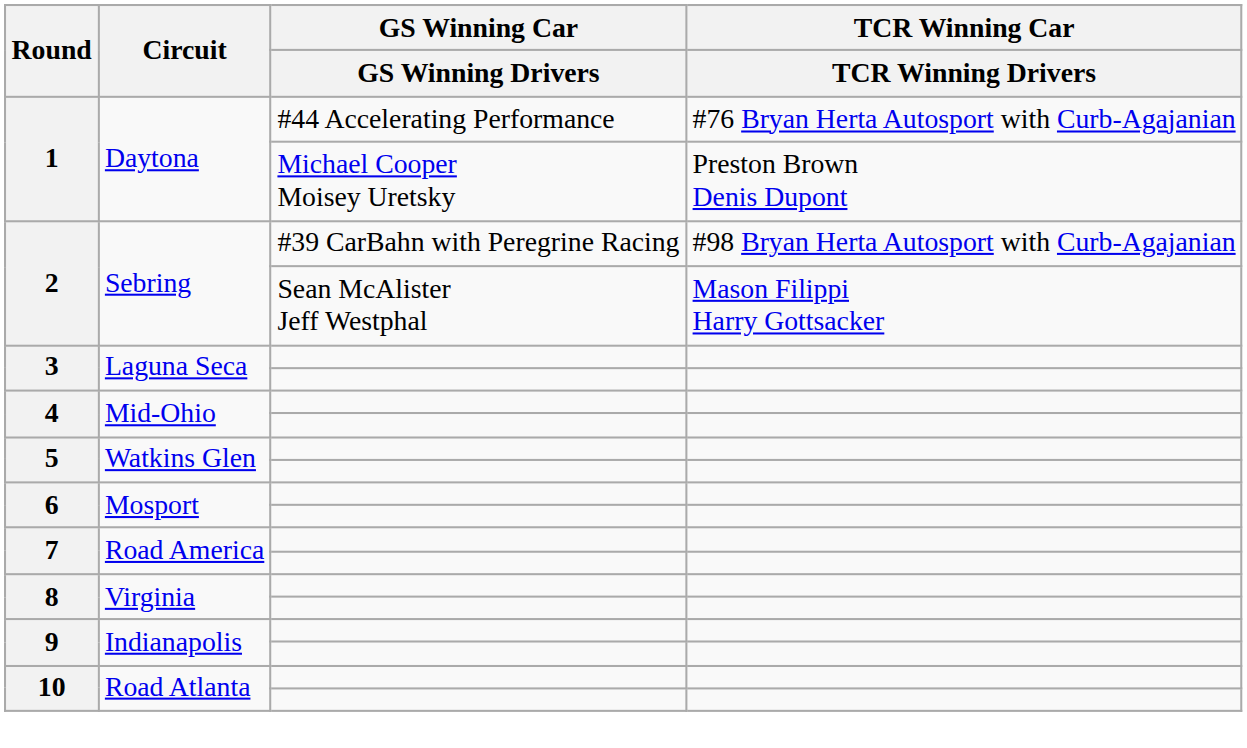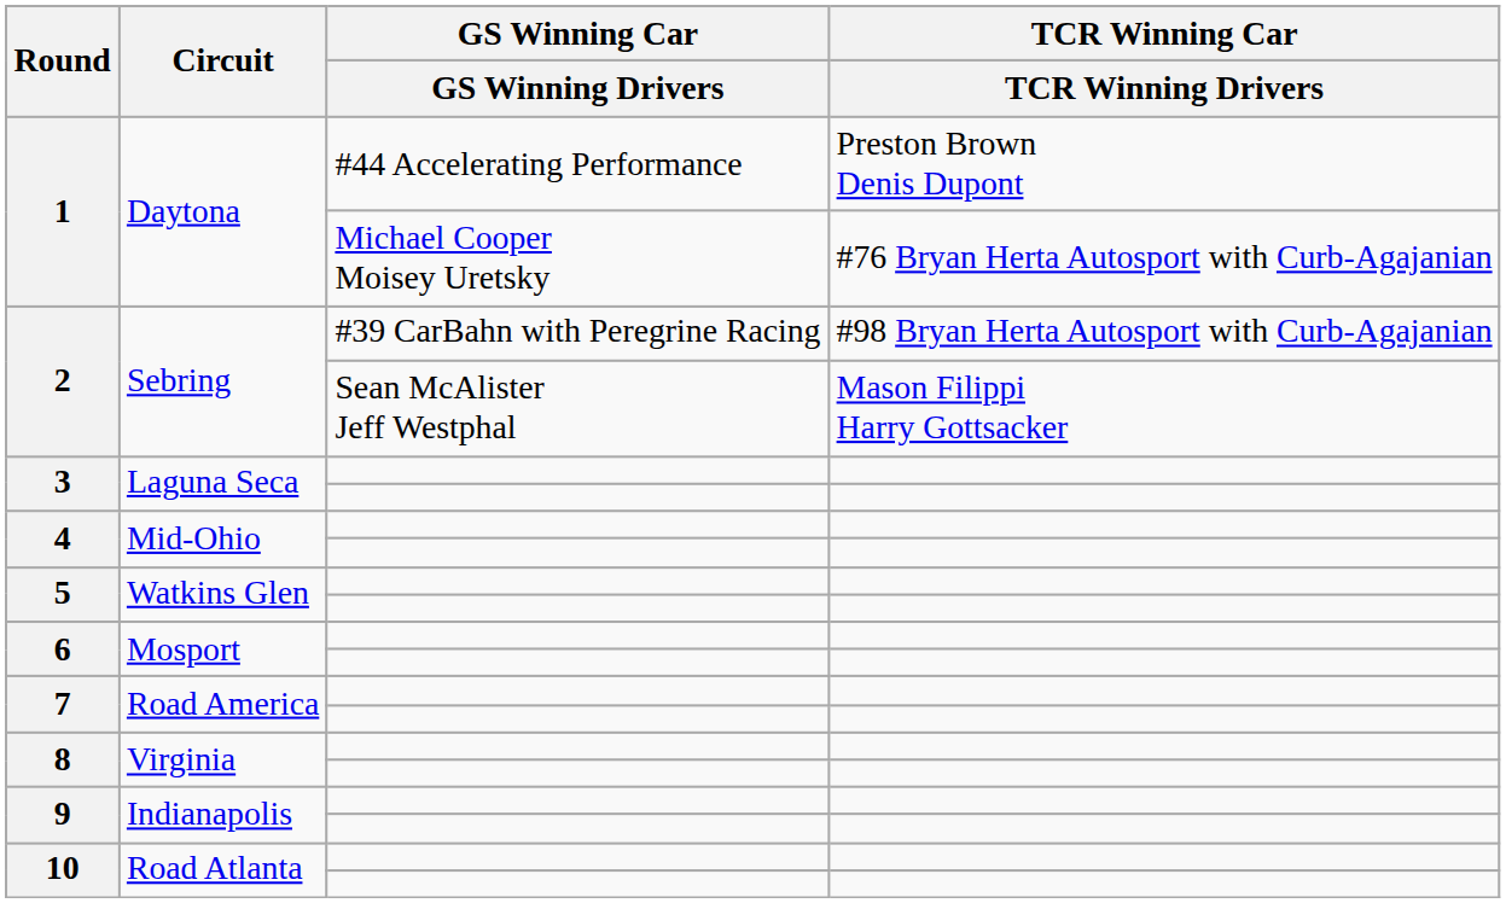 <table class="wikitable" style="font-size:85%; text-align:left">
 <tr>
 <th rowspan="2">Round</th>
 <th rowspan="2">Circuit</th>
 <th>GS Winning Car</th>
 <th>TCR Winning Car</th>
 </tr>
 <tr>
 <th>GS Winning Drivers</th>
 <th>TCR Winning Drivers</th>
 </tr>
 <tr>
 <th rowspan="2">1</th>
 <td rowspan="2"><a href='#'>Daytona</a></td>
 <td> #44 Accelerating Performance</td>
-<td> #76 <a href='#'>Bryan Herta Autosport</a> with <a href='#'>Curb-Agajanian</a></td>
+<td> Preston Brown<br> <a href='#'>Denis Dupont</a></td>
 </tr>
 <tr>
 <td> <a href='#'>Michael Cooper</a><br> Moisey Uretsky</td>
-<td> Preston Brown<br> <a href='#'>Denis Dupont</a></td>
+<td> #76 <a href='#'>Bryan Herta Autosport</a> with <a href='#'>Curb-Agajanian</a></td>
 </tr>
 <tr>
 <th rowspan="2">2</th>
 <td rowspan="2"><a href='#'>Sebring</a></td>
 <td> #39 CarBahn with Peregrine Racing</td>
 <td> #98  <a href='#'>Bryan Herta Autosport</a> with <a href='#'>Curb-Agajanian</a></td>
 </tr>
 <tr>
 <td> Sean McAlister<br> Jeff Westphal</td>
 <td> <a href='#'>Mason Filippi</a><br> <a href='#'>Harry Gottsacker</a></td>
 </tr>
 <tr>
 <th rowspan="2">3</th>
 <td rowspan="2"><a href='#'>Laguna Seca</a></td>
 <td></td>
 <td></td>
 </tr>
 <tr>
 <td></td>
 <td></td>
 </tr>
 <tr>
 <th rowspan="2">4</th>
 <td rowspan="2"><a href='#'>Mid-Ohio</a></td>
 <td></td>
 <td></td>
 </tr>
 <tr>
 <td></td>
 <td></td>
 </tr>
 <tr>
 <th rowspan="2">5</th>
 <td rowspan="2"><a href='#'>Watkins Glen</a></td>
 <td></td>
 <td></td>
 </tr>
 <tr>
 <td></td>
 <td></td>
 </tr>
 <tr>
 <th rowspan="2">6</th>
 <td rowspan="2"><a href='#'>Mosport</a></td>
 <td></td>
 <td></td>
 </tr>
 <tr>
 <td></td>
 <td></td>
 </tr>
 <tr>
 <th rowspan="2">7</th>
 <td rowspan="2"><a href='#'>Road America</a></td>
 <td></td>
 <td></td>
 </tr>
 <tr>
 <td></td>
 <td></td>
 </tr>
 <tr>
 <th rowspan="2">8</th>
 <td rowspan="2"><a href='#'>Virginia</a></td>
 <td></td>
 <td></td>
 </tr>
 <tr>
 <td></td>
 <td></td>
 </tr>
 <tr>
 <th rowspan="2">9</th>
 <td rowspan="2"><a href='#'>Indianapolis</a></td>
 <td></td>
 <td></td>
 </tr>
 <tr>
 <td></td>
 <td></td>
 </tr>
 <tr>
 <th rowspan="2">10</th>
 <td rowspan="2"><a href='#'>Road Atlanta</a></td>
 <td></td>
 <td></td>
 </tr>
 <tr>
 <td></td>
 <td></td>
 </tr>
 </table>
